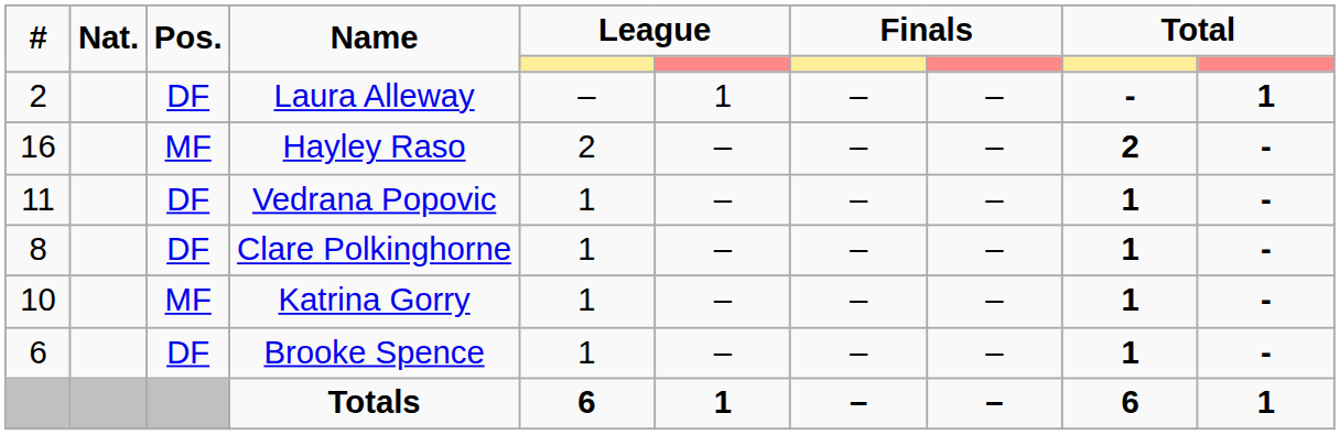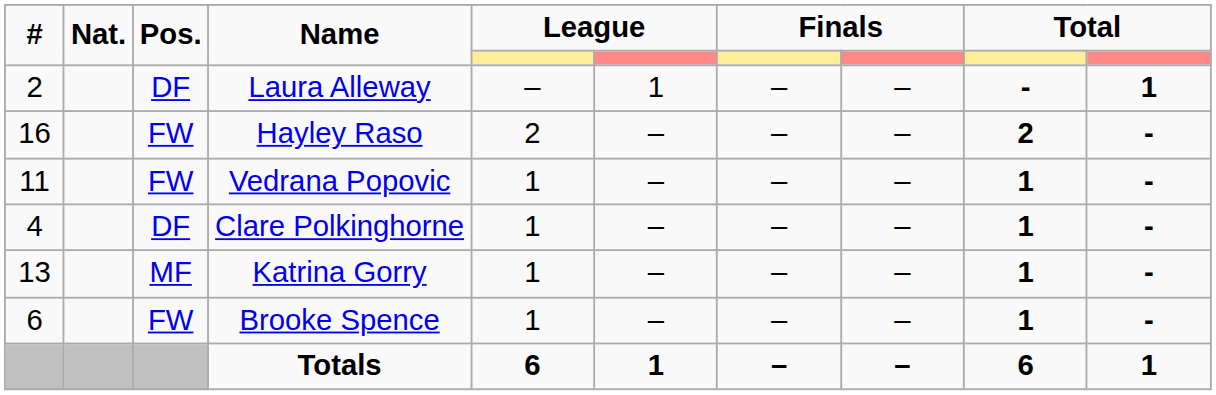 <table class="wikitable" style="text-align:center;">
 <tr style="text-align:center;">
 <td rowspan="2" style="width:25px; "><strong>#</strong></td>
 <td rowspan="2"><strong>Nat.</strong></td>
 <td rowspan="2"><strong>Pos.</strong></td>
 <td rowspan="2"><strong>Name</strong></td>
 <td colspan="2"><strong>League</strong></td>
 <td colspan="2"><strong>Finals</strong></td>
 <td colspan="2"><strong>Total</strong></td>
 </tr>
 <tr>
 <th style="width:60px; background:#fe9;"></th>
 <th style="width:60px; background:#ff8888;"></th>
 <th style="width:60px; background:#fe9;"></th>
 <th style="width:60px; background:#ff8888;"></th>
 <th style="width:60px; background:#fe9;"></th>
 <th style="width:60px; background:#ff8888;"></th>
 </tr>
 <tr>
 <td>2</td>
 <td></td>
 <td><a href='#'>DF</a></td>
 <td><a href='#'>Laura Alleway</a></td>
 <td>–</td>
 <td>1</td>
 <td>–</td>
 <td>–</td>
 <td><strong>-</strong></td>
 <td><strong>1</strong></td>
 </tr>
 <tr>
 <td>16</td>
 <td></td>
-<td><a href='#'>MF</a></td>
+<td><a href='#'>FW</a></td>
 <td><a href='#'>Hayley Raso</a></td>
 <td>2</td>
 <td>–</td>
 <td>–</td>
 <td>–</td>
 <td><strong>2</strong></td>
 <td><strong>-</strong></td>
 </tr>
 <tr>
 <td>11</td>
 <td></td>
-<td><a href='#'>DF</a></td>
+<td><a href='#'>FW</a></td>
 <td><a href='#'>Vedrana Popovic</a></td>
 <td>1</td>
 <td>–</td>
 <td>–</td>
 <td>–</td>
 <td><strong>1</strong></td>
 <td><strong>-</strong></td>
 </tr>
 <tr>
-<td>8</td>
+<td>4</td>
 <td></td>
 <td><a href='#'>DF</a></td>
 <td><a href='#'>Clare Polkinghorne</a></td>
 <td>1</td>
 <td>–</td>
 <td>–</td>
 <td>–</td>
 <td><strong>1</strong></td>
 <td><strong>-</strong></td>
 </tr>
 <tr>
-<td>10</td>
+<td>13</td>
 <td></td>
 <td><a href='#'>MF</a></td>
 <td><a href='#'>Katrina Gorry</a></td>
 <td>1</td>
 <td>–</td>
 <td>–</td>
 <td>–</td>
 <td><strong>1</strong></td>
 <td><strong>-</strong></td>
 </tr>
 <tr>
 <td>6</td>
 <td></td>
-<td><a href='#'>DF</a></td>
+<td><a href='#'>FW</a></td>
 <td><a href='#'>Brooke Spence</a></td>
 <td>1</td>
 <td>–</td>
 <td>–</td>
 <td>–</td>
 <td><strong>1</strong></td>
 <td><strong>-</strong></td>
 </tr>
 <tr>
 <th style="background:silver;"></th>
 <th style="background:silver;"></th>
 <th style="background:silver;"></th>
 <td><strong>Totals</strong></td>
 <td><strong>6</strong></td>
 <td><strong>1</strong></td>
 <td><strong>–</strong></td>
 <td><strong>–</strong></td>
 <td><strong>6</strong></td>
 <td><strong>1</strong></td>
 </tr>
 </table>
